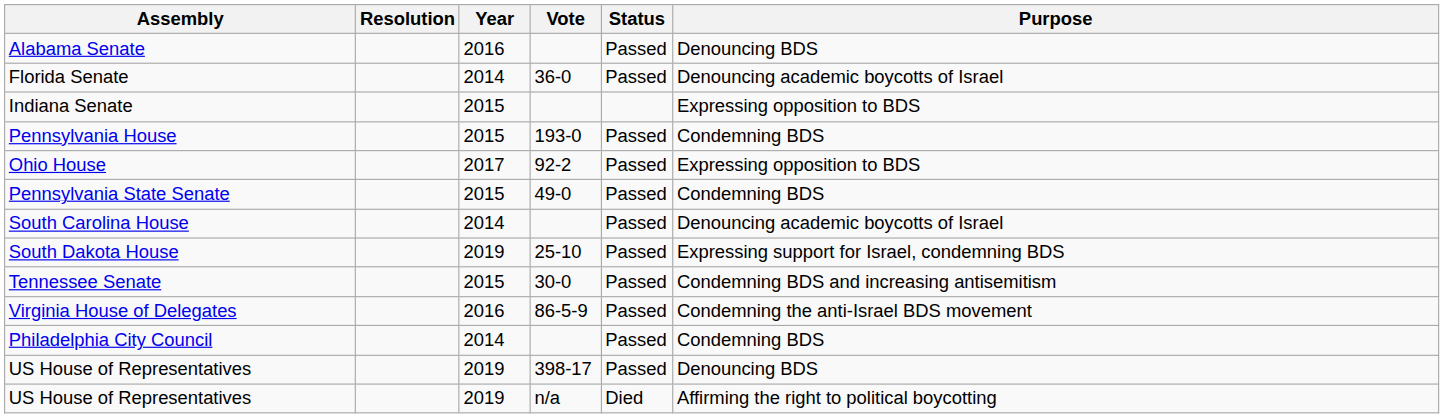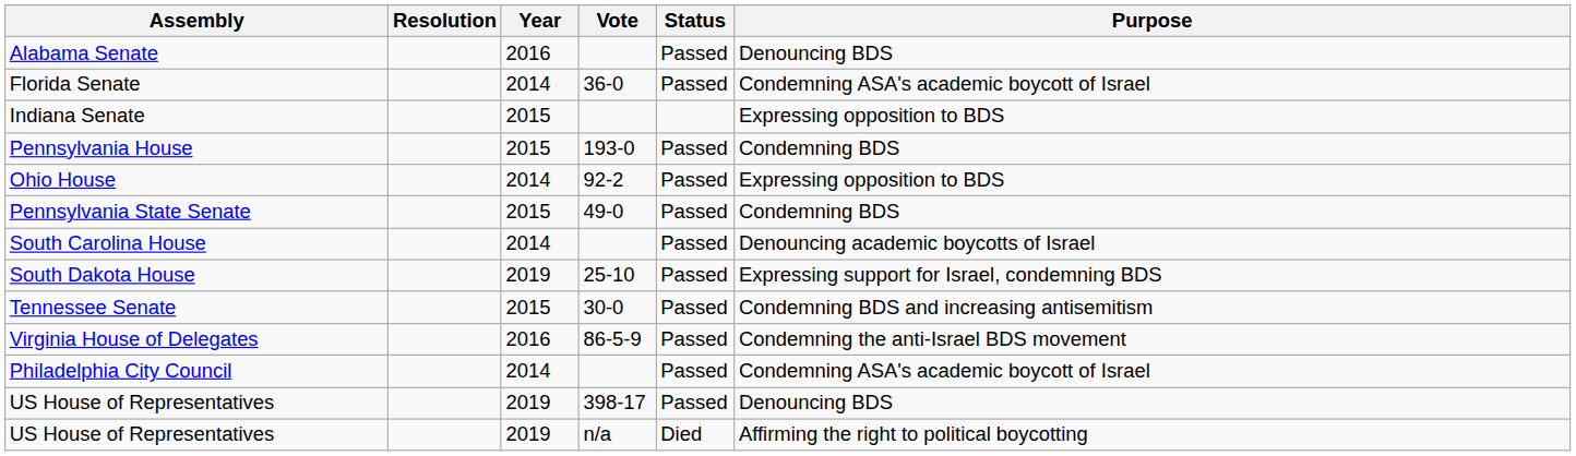 <table class="wikitable sortable plainrowheaders">
 <tr>
 <th scope="col" style="width:25%">Assembly</th>
 <th scope="col" style="width: 5%">Resolution</th>
 <th scope="col" style="width: 5%">Year</th>
 <th scope="col" style="width: 5%">Vote</th>
 <th scope="col" style="width: 5%">Status</th>
 <th scope="col" style="width:55%">Purpose</th>
 </tr>
 <tr>
 <td><a href='#'>Alabama Senate</a></td>
 <td></td>
 <td>2016</td>
 <td></td>
 <td>Passed</td>
 <td>Denouncing BDS</td>
 </tr>
 <tr>
 <td>Florida Senate</td>
 <td></td>
 <td>2014</td>
 <td>36-0</td>
 <td>Passed</td>
-<td>Denouncing academic boycotts of Israel</td>
+<td>Condemning ASA's academic boycott of Israel</td>
 </tr>
 <tr>
 <td>Indiana Senate</td>
 <td></td>
 <td>2015</td>
 <td></td>
 <td></td>
 <td>Expressing opposition to BDS</td>
 </tr>
 <tr>
 <td><a href='#'>Pennsylvania House</a></td>
 <td></td>
 <td>2015</td>
 <td>193-0</td>
 <td>Passed</td>
 <td>Condemning BDS</td>
 </tr>
 <tr>
 <td><a href='#'>Ohio House</a></td>
 <td></td>
-<td>2017</td>
+<td>2014</td>
 <td>92-2</td>
 <td>Passed</td>
 <td>Expressing opposition to BDS</td>
 </tr>
 <tr>
 <td><a href='#'>Pennsylvania State Senate</a></td>
 <td></td>
 <td>2015</td>
 <td>49-0</td>
 <td>Passed</td>
 <td>Condemning BDS</td>
 </tr>
 <tr>
 <td><a href='#'>South Carolina House</a></td>
 <td></td>
 <td>2014</td>
 <td></td>
 <td>Passed</td>
 <td>Denouncing academic boycotts of Israel</td>
 </tr>
 <tr>
 <td><a href='#'>South Dakota House</a></td>
 <td></td>
 <td>2019</td>
 <td>25-10</td>
 <td>Passed</td>
 <td>Expressing support for Israel, condemning BDS</td>
 </tr>
 <tr>
 <td><a href='#'>Tennessee Senate</a></td>
 <td></td>
 <td>2015</td>
 <td>30-0</td>
 <td>Passed</td>
 <td>Condemning BDS and increasing antisemitism</td>
 </tr>
 <tr>
 <td><a href='#'>Virginia House of Delegates</a></td>
 <td></td>
 <td>2016</td>
 <td>86-5-9</td>
 <td>Passed</td>
 <td>Condemning the anti-Israel BDS movement</td>
 </tr>
 <tr>
 <td><a href='#'>Philadelphia City Council</a></td>
 <td></td>
 <td>2014</td>
 <td></td>
 <td>Passed</td>
-<td>Condemning BDS</td>
+<td>Condemning ASA's academic boycott of Israel</td>
 </tr>
 <tr>
 <td>US House of Representatives</td>
 <td></td>
 <td>2019</td>
 <td>398-17</td>
 <td>Passed</td>
 <td>Denouncing BDS</td>
 </tr>
 <tr>
 <td>US House of Representatives</td>
 <td></td>
 <td>2019</td>
 <td>n/a</td>
 <td>Died</td>
 <td>Affirming the right to political boycotting</td>
 </tr>
 </table>
